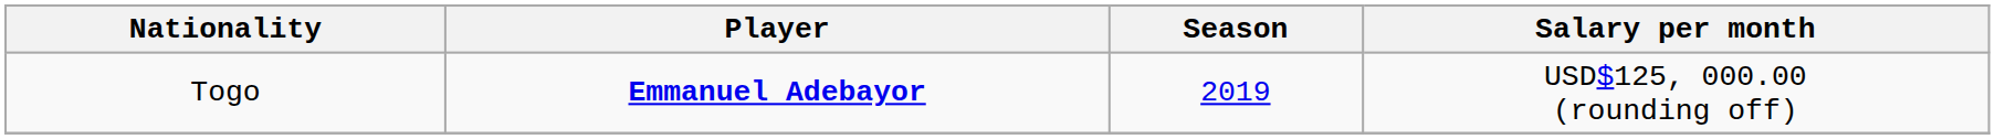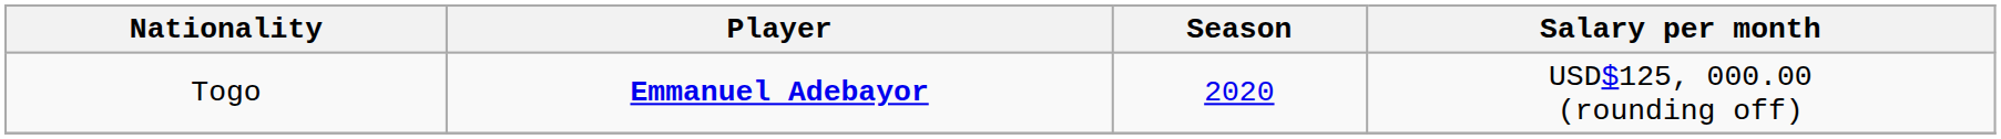 <table class="wikitable sortable"  style="text-align:center; width:70%;">
 <tr>
 <th>Nationality</th>
 <th>Player</th>
 <th>Season</th>
 <th>Salary per month</th>
 </tr>
 <tr>
 <td> Togo</td>
 <td><strong><a href='#'>Emmanuel Adebayor</a></strong></td>
-<td><a href='#'>2019</a></td>
+<td><a href='#'>2020</a></td>
 <td>USD<a href='#'>$</a>125, 000.00<br>(rounding off)</td>
 </tr>
 <tr>
 </tr>
 </table>
